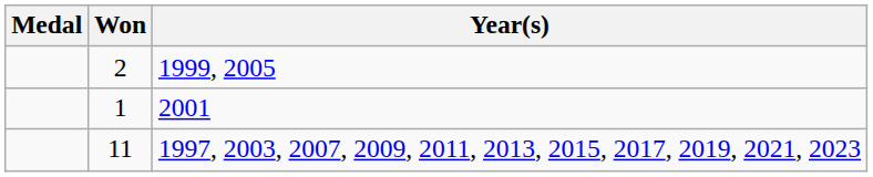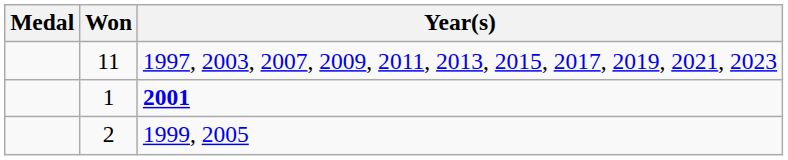 <table class="wikitable" style="text-align: center">
 <tr>
 <th>Medal</th>
 <th>Won</th>
 <th>Year(s)</th>
 </tr>
 <tr>
 <td></td>
-<td>2</td>
-<td align="left"><a href='#'>1999</a>, <a href='#'>2005</a></td>
+<td>11</td>
+<td align="left"><a href='#'>1997</a>, <a href='#'>2003</a>, <a href='#'>2007</a>, <a href='#'>2009</a>, <a href='#'>2011</a>, <a href='#'>2013</a>, <a href='#'>2015</a>, <a href='#'>2017</a>, <a href='#'>2019</a>, <a href='#'>2021</a>, <a href='#'>2023</a></td>
 </tr>
 <tr>
 <td></td>
 <td>1</td>
-<td align="left"><a href='#'>2001</a></td>
+<td align="left"><strong><a href='#'>2001</a></strong></td>
 </tr>
 <tr>
 <td></td>
-<td>11</td>
-<td align="left"><a href='#'>1997</a>, <a href='#'>2003</a>, <a href='#'>2007</a>, <a href='#'>2009</a>, <a href='#'>2011</a>, <a href='#'>2013</a>, <a href='#'>2015</a>, <a href='#'>2017</a>, <a href='#'>2019</a>, <a href='#'>2021</a>, <a href='#'>2023</a></td>
+<td>2</td>
+<td align="left"><a href='#'>1999</a>, <a href='#'>2005</a></td>
 </tr>
 </table>
